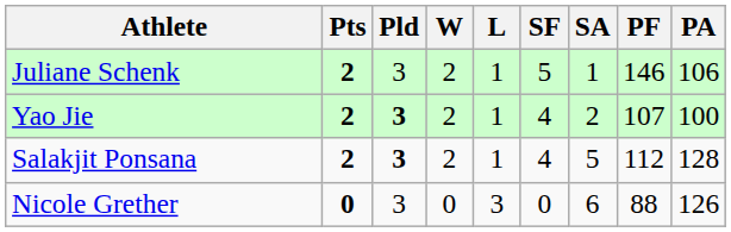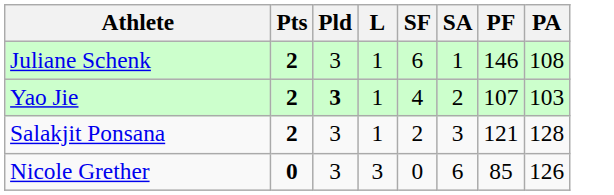 <table class=wikitable style="text-align:center">
 <tr>
 <th width=175>Athlete</th>
 <th width=20>Pts</th>
 <th width=20>Pld</th>
-<th width=20>W</th>
 <th width=20>L</th>
 <th width=20>SF</th>
 <th width=20>SA</th>
 <th width=20>PF</th>
 <th width=20>PA</th>
 </tr>
 <tr bgcolor=ccffcc>
 <td style="text-align:left"> <a href='#'>Juliane Schenk</a></td>
 <td><strong>2</strong></td>
 <td>3</td>
-<td>2</td>
 <td>1</td>
-<td>5</td>
+<td>6</td>
 <td>1</td>
 <td>146</td>
-<td>106</td>
+<td>108</td>
 </tr>
 <tr bgcolor=ccffcc>
 <td style="text-align:left"> <a href='#'>Yao Jie</a></td>
 <td><strong>2</strong></td>
 <td><strong>3</strong></td>
-<td>2</td>
 <td>1</td>
 <td>4</td>
 <td>2</td>
 <td>107</td>
-<td>100</td>
+<td>103</td>
 </tr>
 <tr bgcolor=>
 <td style="text-align:left"> <a href='#'>Salakjit Ponsana</a></td>
 <td><strong>2</strong></td>
-<td><strong>3</strong></td>
+<td>3</td>
+<td>1</td>
 <td>2</td>
-<td>1</td>
-<td>4</td>
-<td>5</td>
-<td>112</td>
+<td>3</td>
+<td>121</td>
 <td>128</td>
 </tr>
 <tr bgcolor=>
 <td style="text-align:left"> <a href='#'>Nicole Grether</a></td>
 <td><strong>0</strong></td>
 <td>3</td>
-<td>0</td>
 <td>3</td>
 <td>0</td>
 <td>6</td>
-<td>88</td>
+<td>85</td>
 <td>126</td>
 </tr>
 </table>
